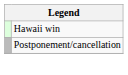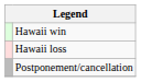 <table class="wikitable" style="font-size:90%">
 <tr>
 <th colspan="2">Legend</th>
 </tr>
 <tr>
 <td bgcolor="#ddffdd"> </td>
 <td>Hawaii win</td>
 </tr>
 <tr>
+<td bgcolor="#ffdddd"> </td>
+<td>Hawaii loss</td>
+</tr>
+<tr>
 <td bgcolor="#bbbbbb"> </td>
 <td>Postponement/cancellation</td>
 </tr>
 <tr>
 </tr>
 </table>
